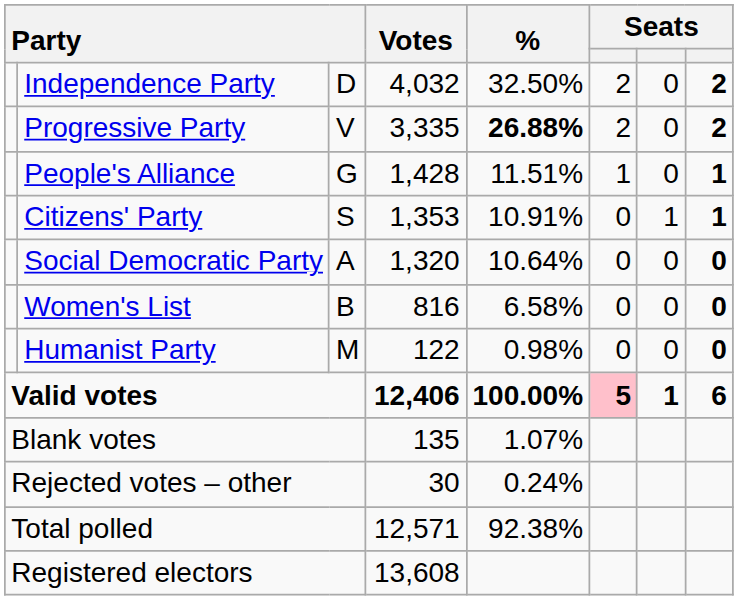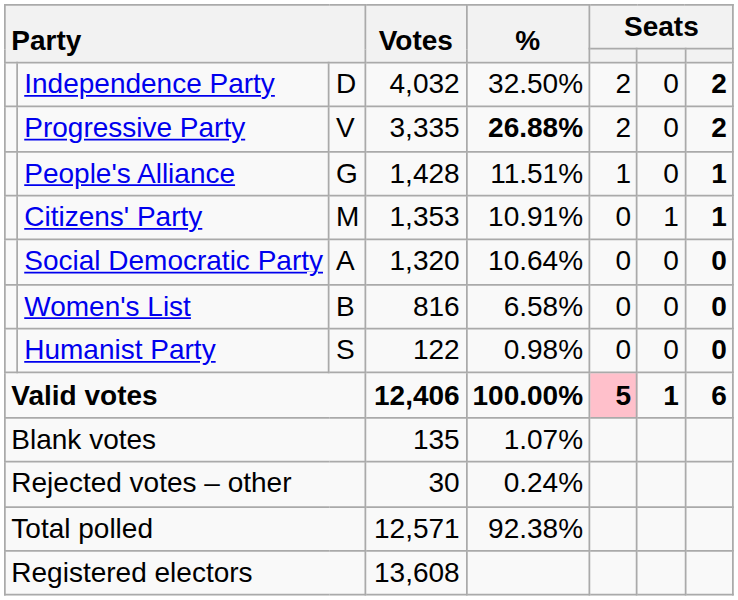 <table class="wikitable" border="1" style="text-align:right;">
 <tr>
 <th style="text-align:left;" valign=bottom rowspan=2 colspan=3>Party</th>
 <th align=center valign=bottom rowspan=2 width="50">Votes</th>
 <th align=center valign=bottom rowspan=2 width="50">%</th>
 <th colspan=3>Seats</th>
 </tr>
 <tr>
 <th align=center valign=bottom width="20"><small></small></th>
 <th align=center valign=bottom width="20"><small><a href='#'></a></small></th>
 <th align=center valign=bottom width="20"><small></small></th>
 </tr>
 <tr>
 <td></td>
 <td align=left><a href='#'>Independence Party</a></td>
 <td align=left>D</td>
 <td>4,032</td>
 <td>32.50%</td>
 <td>2</td>
 <td>0</td>
 <td><strong>2</strong></td>
 </tr>
 <tr>
 <td></td>
 <td align=left><a href='#'>Progressive Party</a></td>
 <td align=left>V</td>
 <td>3,335</td>
 <td><strong>26.88%</strong></td>
 <td>2</td>
 <td>0</td>
 <td><strong>2</strong></td>
 </tr>
 <tr>
 <td></td>
 <td align=left><a href='#'>People's Alliance</a></td>
 <td align=left>G</td>
 <td>1,428</td>
 <td>11.51%</td>
 <td>1</td>
 <td>0</td>
 <td><strong>1</strong></td>
 </tr>
 <tr>
 <td></td>
 <td align=left><a href='#'>Citizens' Party</a></td>
-<td align=left>S</td>
+<td align=left>M</td>
 <td>1,353</td>
 <td>10.91%</td>
 <td>0</td>
 <td>1</td>
 <td><strong>1</strong></td>
 </tr>
 <tr>
 <td></td>
 <td align=left><a href='#'>Social Democratic Party</a></td>
 <td align=left>A</td>
 <td>1,320</td>
 <td>10.64%</td>
 <td>0</td>
 <td>0</td>
 <td><strong>0</strong></td>
 </tr>
 <tr>
 <td></td>
 <td align=left><a href='#'>Women's List</a></td>
 <td align=left>B</td>
 <td>816</td>
 <td>6.58%</td>
 <td>0</td>
 <td>0</td>
 <td><strong>0</strong></td>
 </tr>
 <tr>
 <td></td>
 <td align=left><a href='#'>Humanist Party</a></td>
-<td align=left>M</td>
+<td align=left>S</td>
 <td>122</td>
 <td>0.98%</td>
 <td>0</td>
 <td>0</td>
 <td><strong>0</strong></td>
 </tr>
 <tr style="font-weight:bold">
 <td align=left colspan=3>Valid votes</td>
 <td>12,406</td>
 <td>100.00%</td>
 <td style="background: pink;">5</td>
 <td>1</td>
 <td>6</td>
 </tr>
 <tr>
 <td align=left colspan=3>Blank votes</td>
 <td>135</td>
 <td>1.07%</td>
 <td></td>
 <td></td>
 <td></td>
 </tr>
 <tr>
 <td align=left colspan=3>Rejected votes – other</td>
 <td>30</td>
 <td>0.24%</td>
 <td></td>
 <td></td>
 <td></td>
 </tr>
 <tr>
 <td align=left colspan=3>Total polled</td>
 <td>12,571</td>
 <td>92.38%</td>
 <td></td>
 <td></td>
 <td></td>
 </tr>
 <tr>
 <td align=left colspan=3>Registered electors</td>
 <td>13,608</td>
 <td></td>
 <td></td>
 <td></td>
 <td></td>
 </tr>
 </table>
